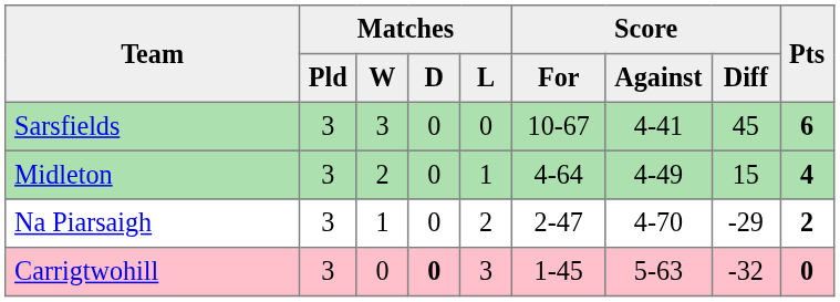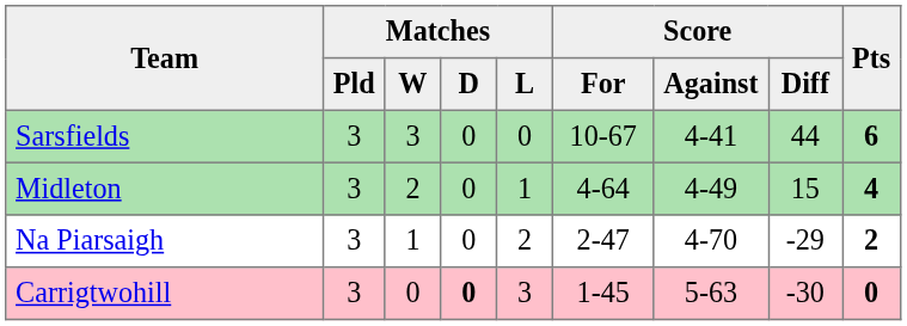 <table style=border-collapse:collapse border=1 cellspacing=0 cellpadding=5>
 <tr align=center bgcolor=#efefef>
 <th rowspan=2 width=165>Team</th>
 <th colspan=4>Matches</th>
 <th colspan=3>Score</th>
 <th rowspan=2width=20>Pts</th>
 </tr>
 <tr align=center bgcolor=#efefef>
 <th width=20>Pld</th>
 <th width=20>W</th>
 <th width=20>D</th>
 <th width=20>L</th>
 <th width=45>For</th>
 <th width=45>Against</th>
 <th width=30>Diff</th>
 </tr>
 <tr align=center style="background:#ACE1AF;">
 <td style="text-align:left;"><a href='#'>Sarsfields</a></td>
 <td>3</td>
 <td>3</td>
 <td>0</td>
 <td>0</td>
 <td>10-67</td>
 <td>4-41</td>
-<td>45</td>
+<td>44</td>
 <td><strong>6</strong></td>
 </tr>
 <tr align=center style="background:#ACE1AF;">
 <td style="text-align:left;"><a href='#'>Midleton</a></td>
 <td>3</td>
 <td>2</td>
 <td>0</td>
 <td>1</td>
 <td>4-64</td>
 <td>4-49</td>
 <td>15</td>
 <td><strong>4</strong></td>
 </tr>
 <tr align=center>
 <td style="text-align:left;"><a href='#'>Na Piarsaigh</a></td>
 <td>3</td>
 <td>1</td>
 <td>0</td>
 <td>2</td>
 <td>2-47</td>
 <td>4-70</td>
 <td>-29</td>
 <td><strong>2</strong></td>
 </tr>
 <tr align=center style="background:#FFC0CB;">
 <td style="text-align:left;"><a href='#'>Carrigtwohill</a></td>
 <td>3</td>
 <td>0</td>
 <td><strong>0</strong></td>
 <td>3</td>
 <td>1-45</td>
 <td>5-63</td>
-<td>-32</td>
+<td>-30</td>
 <td><strong>0</strong></td>
 </tr>
 </table>
